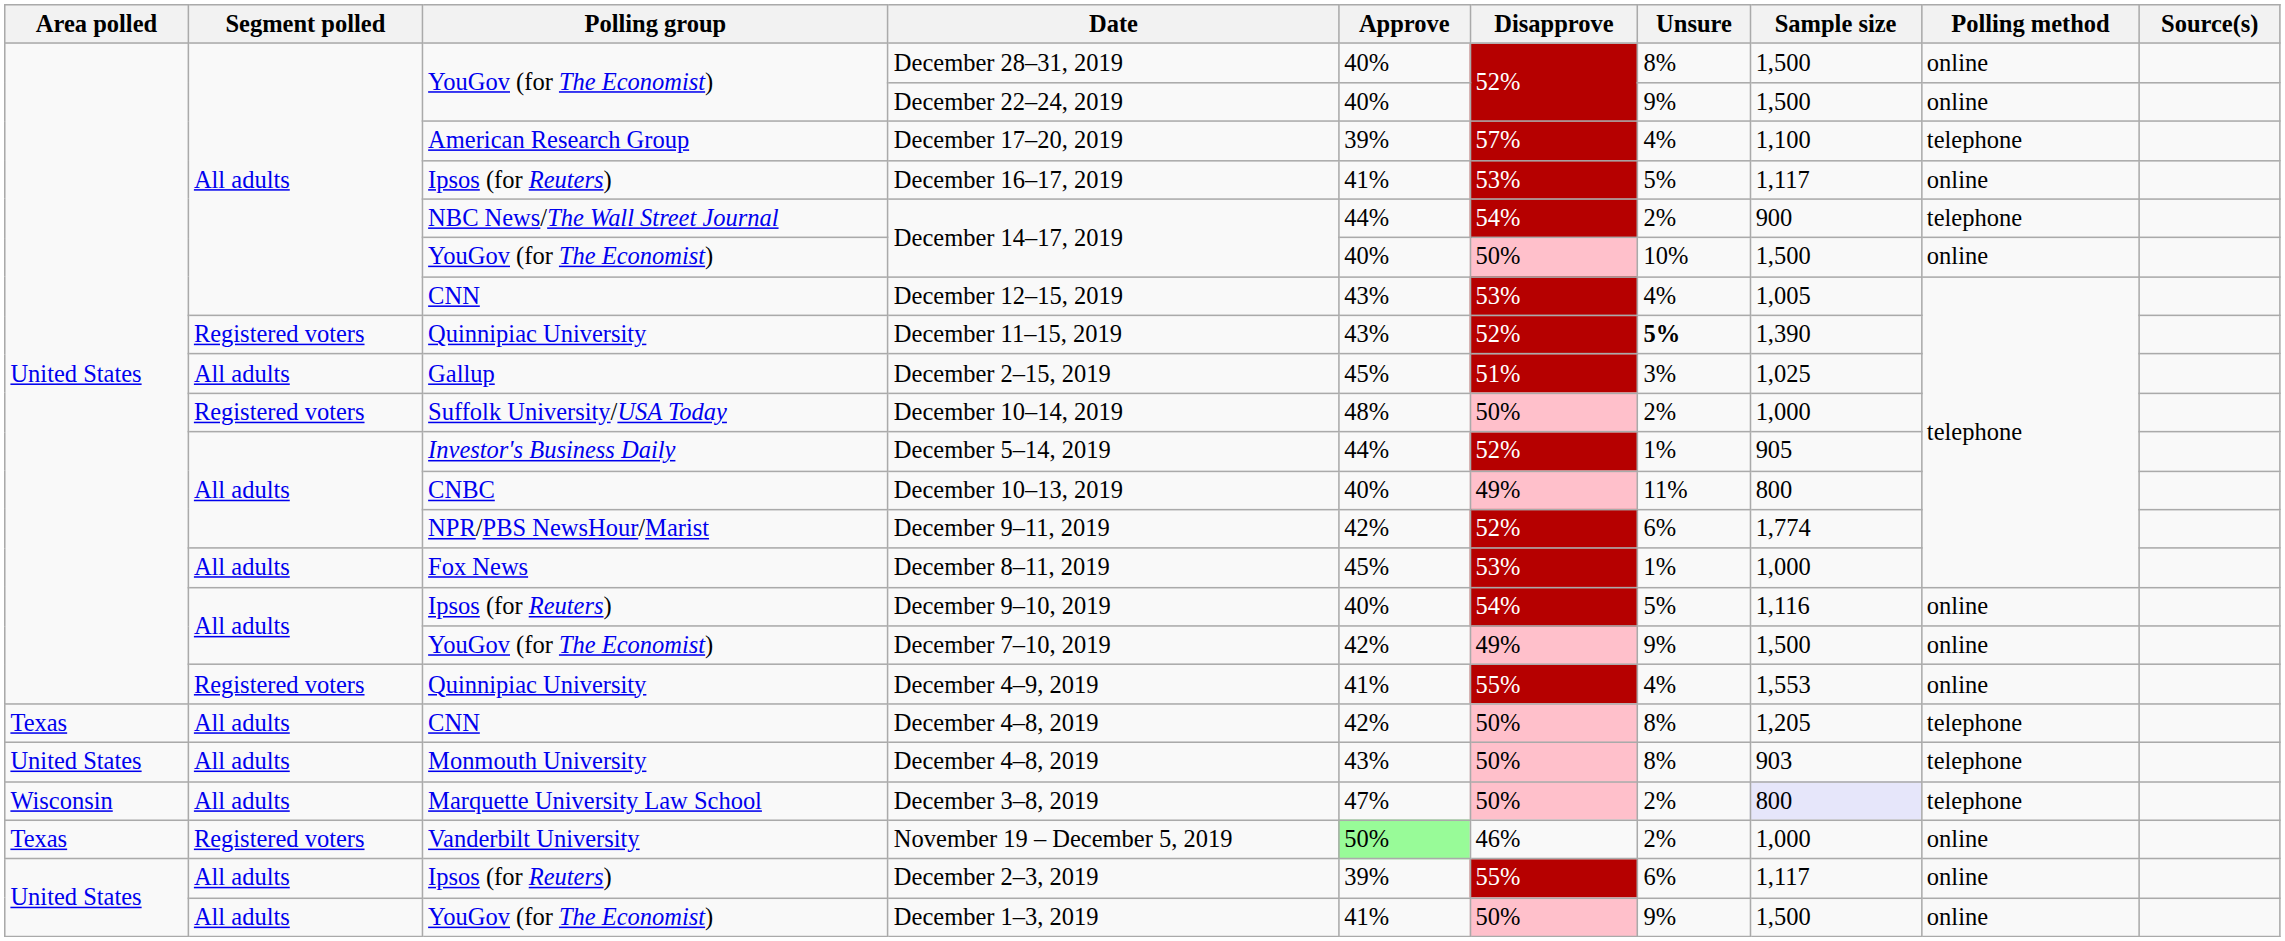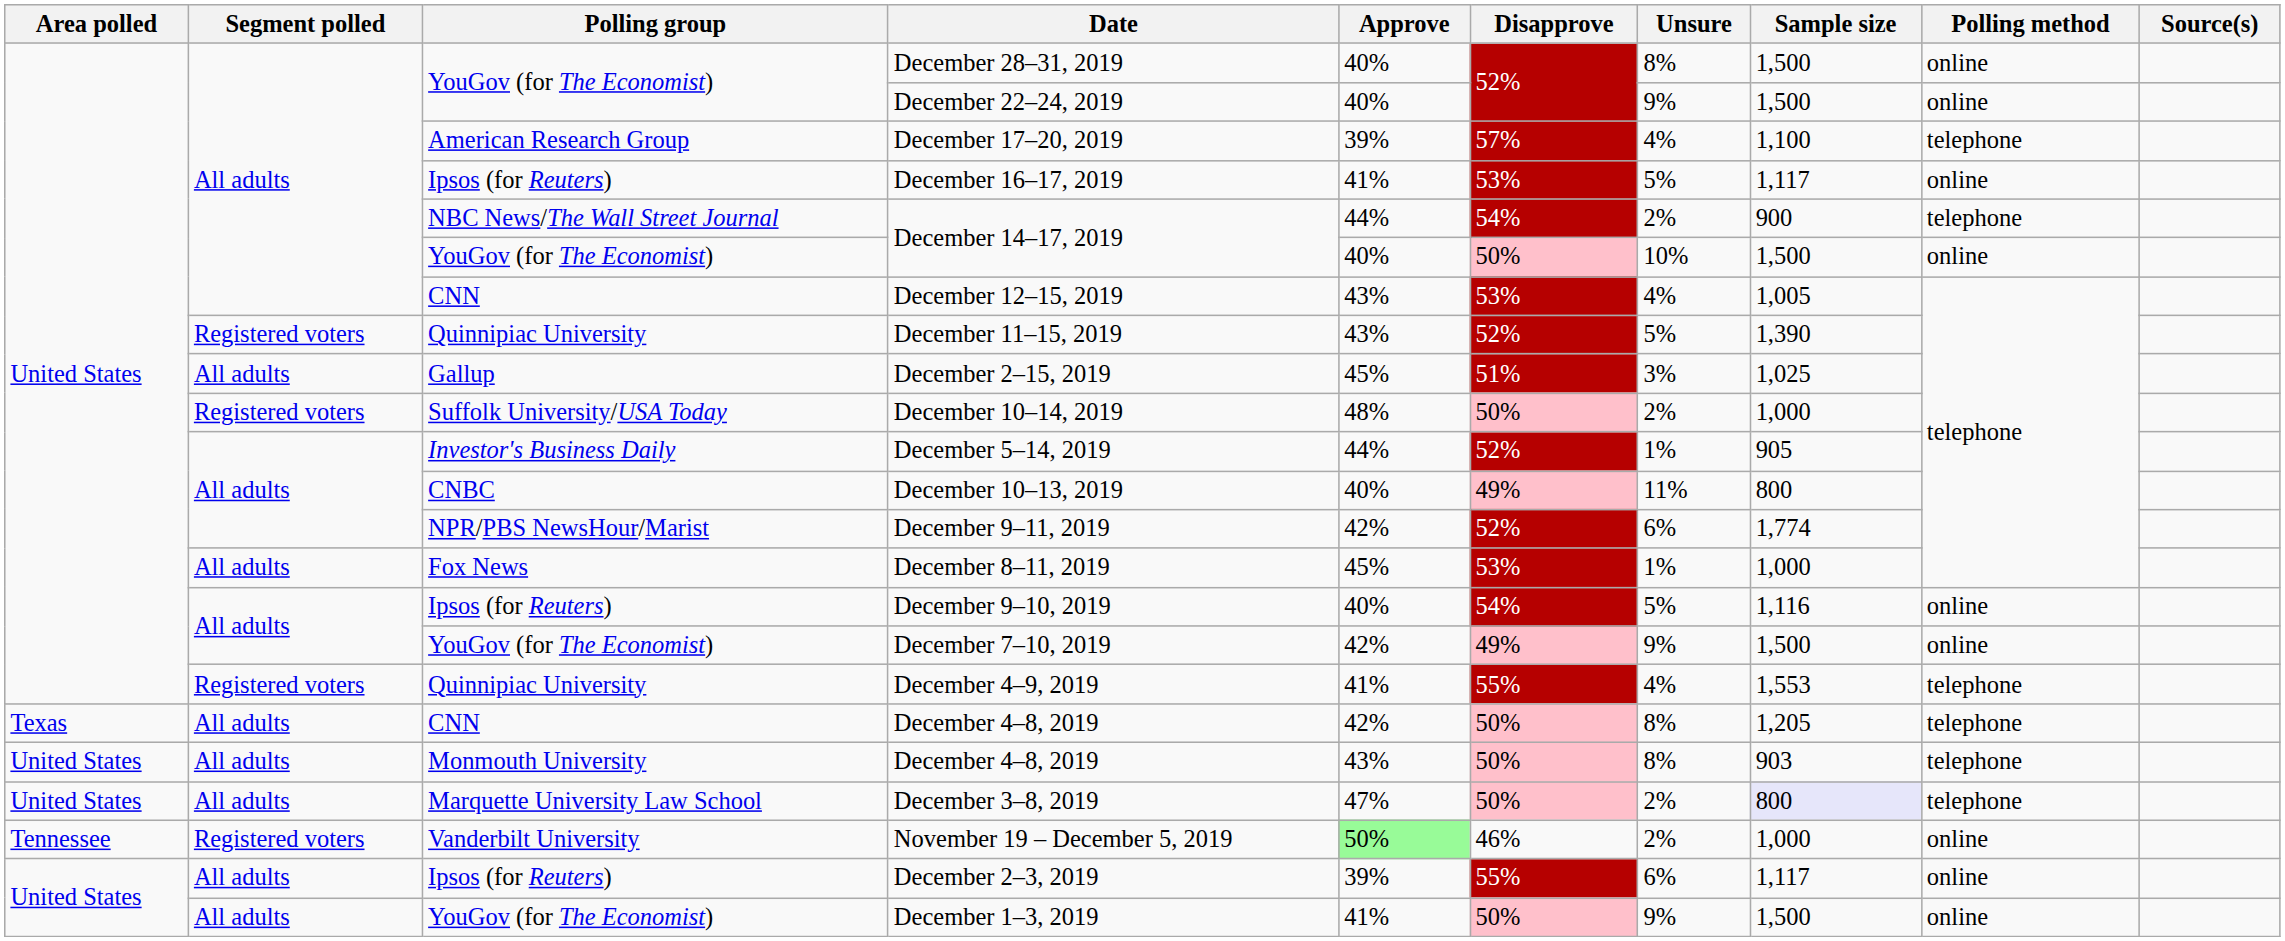 <table class="wikitable sortable" style="width: 75%">
 <tr>
 <th>Area polled</th>
 <th>Segment polled</th>
 <th>Polling group</th>
 <th>Date</th>
 <th>Approve</th>
 <th>Disapprove</th>
 <th>Unsure</th>
 <th>Sample size</th>
 <th>Polling method</th>
 <th>Source(s)</th>
 </tr>
 <tr>
 <td rowspan="17"> <a href='#'>United States</a></td>
 <td rowspan="7"><a href='#'>All adults</a></td>
 <td rowspan="2"><a href='#'>YouGov</a> (for <em><a href='#'>The Economist</a></em>)</td>
 <td>December 28–31, 2019</td>
 <td>40%</td>
 <td rowspan="2" style="background:#B60000; color: white">52%</td>
 <td>8%</td>
 <td>1,500</td>
 <td>online</td>
 <td></td>
 </tr>
 <tr>
 <td>December 22–24, 2019</td>
 <td>40%</td>
 <td>9%</td>
 <td>1,500</td>
 <td>online</td>
 <td></td>
 </tr>
 <tr>
 <td><a href='#'>American Research Group</a></td>
 <td>December 17–20, 2019</td>
 <td>39%</td>
 <td style="background:#B60000; color: white">57%</td>
 <td>4%</td>
 <td>1,100</td>
 <td>telephone</td>
 <td></td>
 </tr>
 <tr>
 <td><a href='#'>Ipsos</a> (for <em><a href='#'>Reuters</a></em>)</td>
 <td>December 16–17, 2019</td>
 <td>41%</td>
 <td style="background:#B60000; color: white">53%</td>
 <td>5%</td>
 <td>1,117</td>
 <td>online</td>
 <td></td>
 </tr>
 <tr>
 <td><a href='#'>NBC News</a>/<em><a href='#'>The Wall Street Journal</a></em></td>
 <td rowspan="2">December 14–17, 2019</td>
 <td>44%</td>
 <td style="background:#B60000; color: white">54%</td>
 <td>2%</td>
 <td>900</td>
 <td>telephone</td>
 <td></td>
 </tr>
 <tr>
 <td><a href='#'>YouGov</a> (for <em><a href='#'>The Economist</a></em>)</td>
 <td>40%</td>
 <td style="background: pink; color: black">50%</td>
 <td>10%</td>
 <td>1,500</td>
 <td>online</td>
 <td></td>
 </tr>
 <tr>
 <td><a href='#'>CNN</a></td>
 <td>December 12–15, 2019</td>
 <td>43%</td>
 <td style="background:#B60000; color: white">53%</td>
 <td>4%</td>
 <td>1,005</td>
 <td rowspan="8">telephone</td>
 <td></td>
 </tr>
 <tr>
 <td><a href='#'>Registered voters</a></td>
 <td><a href='#'>Quinnipiac University</a></td>
 <td>December 11–15, 2019</td>
 <td>43%</td>
 <td style="background:#B60000; color: white">52%</td>
-<td><strong>5%</strong></td>
+<td>5%</td>
 <td>1,390</td>
 <td></td>
 </tr>
 <tr>
 <td><a href='#'>All adults</a></td>
 <td><a href='#'>Gallup</a></td>
 <td>December 2–15, 2019</td>
 <td>45%</td>
 <td style="background:#B60000; color: white">51%</td>
 <td>3%</td>
 <td>1,025</td>
 <td></td>
 </tr>
 <tr>
 <td><a href='#'>Registered voters</a></td>
 <td><a href='#'>Suffolk University</a>/<em><a href='#'>USA Today</a></em></td>
 <td>December 10–14, 2019</td>
 <td>48%</td>
 <td style="background: pink; color: black">50%</td>
 <td>2%</td>
 <td>1,000</td>
 <td></td>
 </tr>
 <tr>
 <td rowspan="3"><a href='#'>All adults</a></td>
 <td><em><a href='#'>Investor's Business Daily</a></em></td>
 <td>December 5–14, 2019</td>
 <td>44%</td>
 <td style="background:#B60000; color: white">52%</td>
 <td>1%</td>
 <td>905</td>
 <td></td>
 </tr>
 <tr>
 <td><a href='#'>CNBC</a></td>
 <td>December 10–13, 2019</td>
 <td>40%</td>
 <td style="background: pink; color: black">49%</td>
 <td>11%</td>
 <td>800</td>
 <td></td>
 </tr>
 <tr>
 <td><a href='#'>NPR</a>/<a href='#'>PBS NewsHour</a>/<a href='#'>Marist</a></td>
 <td>December 9–11, 2019</td>
 <td>42%</td>
 <td style="background:#B60000; color: white">52%</td>
 <td>6%</td>
 <td>1,774</td>
 <td></td>
 </tr>
 <tr>
 <td><a href='#'>All adults</a></td>
 <td><a href='#'>Fox News</a></td>
 <td>December 8–11, 2019</td>
 <td>45%</td>
 <td style="background:#B60000; color: white">53%</td>
 <td>1%</td>
 <td>1,000</td>
 <td></td>
 </tr>
 <tr>
 <td rowspan="2"><a href='#'>All adults</a></td>
 <td><a href='#'>Ipsos</a> (for <em><a href='#'>Reuters</a></em>)</td>
 <td>December 9–10, 2019</td>
 <td>40%</td>
 <td style="background:#B60000; color: white">54%</td>
 <td>5%</td>
 <td>1,116</td>
 <td>online</td>
 <td></td>
 </tr>
 <tr>
 <td><a href='#'>YouGov</a> (for <em><a href='#'>The Economist</a></em>)</td>
 <td>December 7–10, 2019</td>
 <td>42%</td>
 <td style="background: pink; color: black">49%</td>
 <td>9%</td>
 <td>1,500</td>
 <td>online</td>
 <td></td>
 </tr>
 <tr>
 <td><a href='#'>Registered voters</a></td>
 <td><a href='#'>Quinnipiac University</a></td>
 <td>December 4–9, 2019</td>
 <td>41%</td>
 <td style="background:#B60000; color: white">55%</td>
 <td>4%</td>
 <td>1,553</td>
-<td>online</td>
+<td>telephone</td>
 <td></td>
 </tr>
 <tr>
 <td> <a href='#'>Texas</a></td>
 <td><a href='#'>All adults</a></td>
 <td><a href='#'>CNN</a></td>
 <td>December 4–8, 2019</td>
 <td>42%</td>
 <td style="background: pink; color: black">50%</td>
 <td>8%</td>
 <td>1,205</td>
 <td>telephone</td>
 <td></td>
 </tr>
 <tr>
 <td> <a href='#'>United States</a></td>
 <td><a href='#'>All adults</a></td>
 <td><a href='#'>Monmouth University</a></td>
 <td>December 4–8, 2019</td>
 <td>43%</td>
 <td style="background: pink; color: black">50%</td>
 <td>8%</td>
 <td>903</td>
 <td>telephone</td>
 <td></td>
 </tr>
 <tr>
-<td> <a href='#'>Wisconsin</a></td>
+<td> <a href='#'>United States</a></td>
 <td><a href='#'>All adults</a></td>
 <td><a href='#'>Marquette University Law School</a></td>
 <td>December 3–8, 2019</td>
 <td>47%</td>
 <td style="background: pink; color: black">50%</td>
 <td>2%</td>
 <td style="background: lavender;">800</td>
 <td>telephone</td>
 <td></td>
 </tr>
 <tr>
-<td> <a href='#'>Texas</a></td>
+<td> <a href='#'>Tennessee</a></td>
 <td><a href='#'>Registered voters</a></td>
 <td><a href='#'>Vanderbilt University</a></td>
 <td>November 19 – December 5, 2019</td>
 <td style="background: PaleGreen; color: black">50%</td>
 <td>46%</td>
 <td>2%</td>
 <td>1,000</td>
 <td>online</td>
 <td></td>
 </tr>
 <tr>
 <td rowspan="2"> <a href='#'>United States</a></td>
 <td><a href='#'>All adults</a></td>
 <td><a href='#'>Ipsos</a> (for <em><a href='#'>Reuters</a></em>)</td>
 <td>December 2–3, 2019</td>
 <td>39%</td>
 <td style="background:#B60000; color: white">55%</td>
 <td>6%</td>
 <td>1,117</td>
 <td>online</td>
 <td></td>
 </tr>
 <tr>
 <td><a href='#'>All adults</a></td>
 <td><a href='#'>YouGov</a> (for <em><a href='#'>The Economist</a></em>)</td>
 <td>December 1–3, 2019</td>
 <td>41%</td>
 <td style="background: pink; color: black">50%</td>
 <td>9%</td>
 <td>1,500</td>
 <td>online</td>
 <td></td>
 </tr>
 </table>
